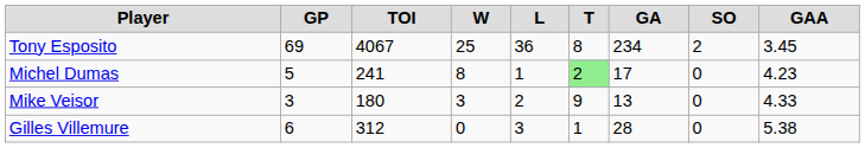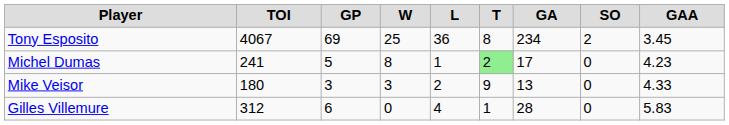 <table class="wikitable" width="50%">
 <tr align="center"  bgcolor="#dddddd">
 <td><strong>Player</strong></td>
+<td><strong>TOI</strong></td>
 <td><strong>GP</strong></td>
-<td><strong>TOI</strong></td>
 <td><strong>W</strong></td>
 <td><strong>L</strong></td>
 <td><strong>T</strong></td>
 <td><strong>GA</strong></td>
 <td><strong>SO</strong></td>
 <td><strong>GAA</strong></td>
 </tr>
 <tr>
 <td><a href='#'>Tony Esposito</a></td>
+<td>4067</td>
 <td>69</td>
-<td>4067</td>
 <td>25</td>
 <td>36</td>
 <td>8</td>
 <td>234</td>
 <td>2</td>
 <td>3.45</td>
 </tr>
 <tr>
 <td><a href='#'>Michel Dumas</a></td>
+<td>241</td>
 <td>5</td>
-<td>241</td>
 <td>8</td>
 <td>1</td>
 <td style="background: lightgreen;">2</td>
 <td>17</td>
 <td>0</td>
 <td>4.23</td>
 </tr>
 <tr>
 <td><a href='#'>Mike Veisor</a></td>
+<td>180</td>
 <td>3</td>
-<td>180</td>
 <td>3</td>
 <td>2</td>
 <td>9</td>
 <td>13</td>
 <td>0</td>
 <td>4.33</td>
 </tr>
 <tr>
 <td><a href='#'>Gilles Villemure</a></td>
+<td>312</td>
 <td>6</td>
-<td>312</td>
 <td>0</td>
-<td>3</td>
+<td>4</td>
 <td>1</td>
 <td>28</td>
 <td>0</td>
-<td>5.38</td>
+<td>5.83</td>
 </tr>
 </table>
